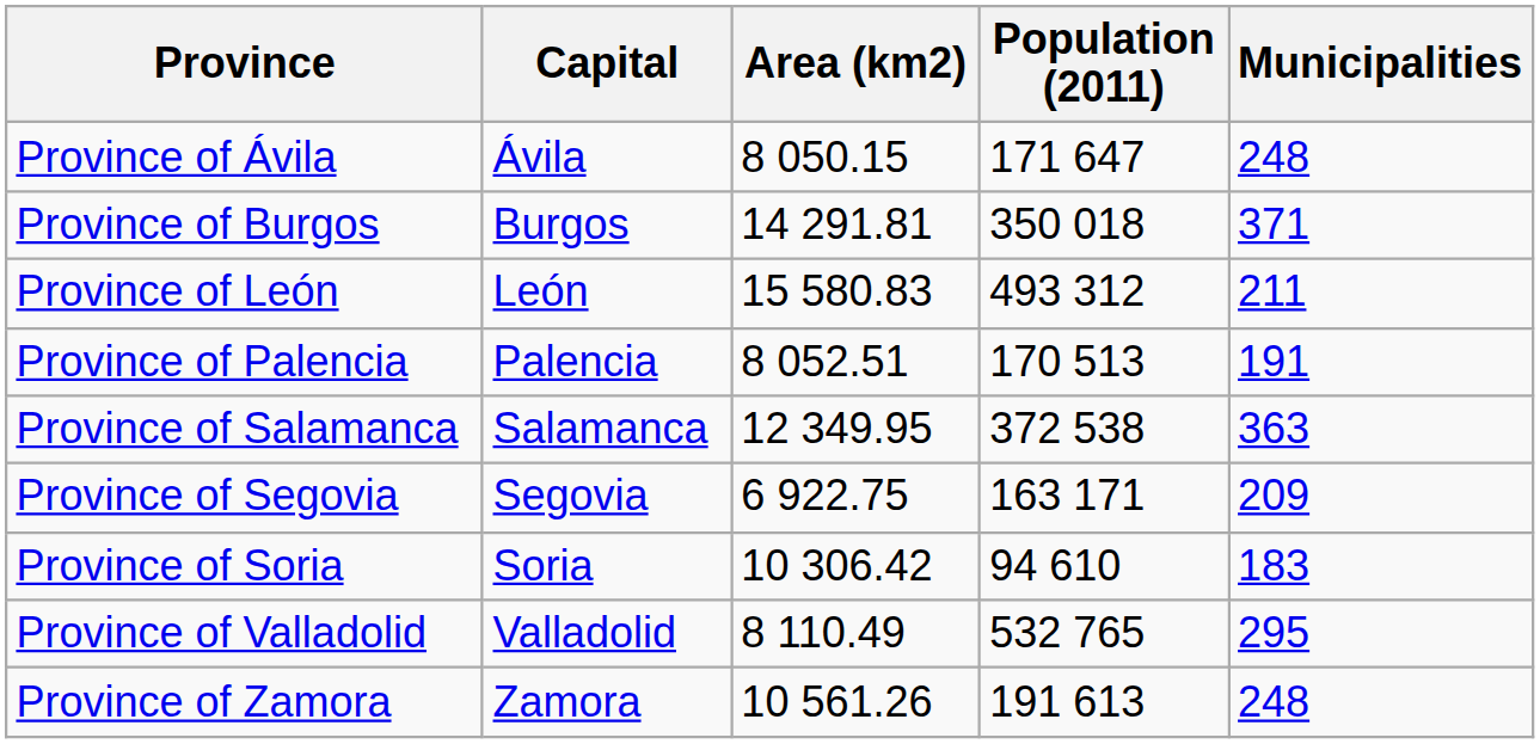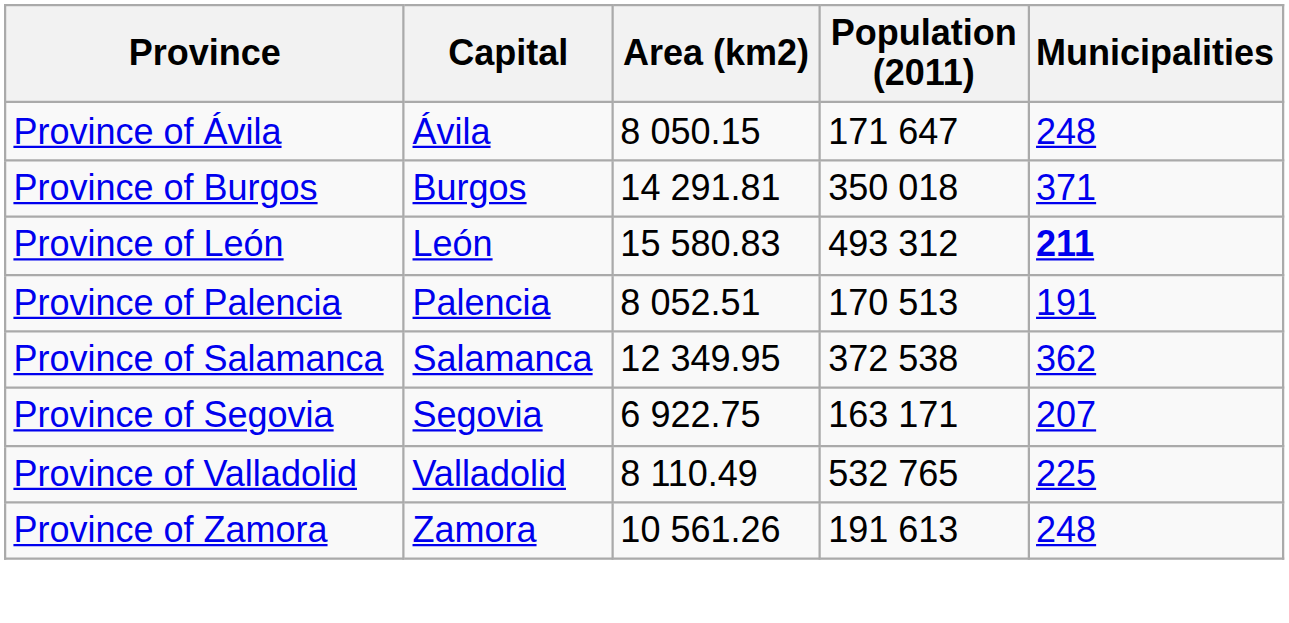 <table class="wikitable">
 <tr>
 <th style="width:170px;">Province</th>
 <th style="width:85px;">Capital</th>
 <th style="width:85px;">Area (km2)</th>
 <th style="width:85px;">Population (2011)</th>
 <th style="width:80px;">Municipalities</th>
 </tr>
 <tr>
 <td> <a href='#'>Province of Ávila</a></td>
 <td><a href='#'>Ávila</a></td>
 <td>8 050.15</td>
 <td>171 647</td>
 <td><a href='#'>248</a></td>
 </tr>
 <tr>
 <td> <a href='#'>Province of Burgos</a></td>
 <td><a href='#'>Burgos</a></td>
 <td>14 291.81</td>
 <td>350 018</td>
 <td><a href='#'>371</a></td>
 </tr>
 <tr>
 <td> <a href='#'>Province of León</a></td>
 <td><a href='#'>León</a></td>
 <td>15 580.83</td>
 <td>493 312</td>
-<td><a href='#'>211</a></td>
+<td><strong><a href='#'>211</a></strong></td>
 </tr>
 <tr>
 <td> <a href='#'>Province of Palencia</a></td>
 <td><a href='#'>Palencia</a></td>
 <td>8 052.51</td>
 <td>170 513</td>
 <td><a href='#'>191</a></td>
 </tr>
 <tr>
 <td> <a href='#'>Province of Salamanca</a></td>
 <td><a href='#'>Salamanca</a></td>
 <td>12 349.95</td>
 <td>372 538</td>
-<td><a href='#'>363</a></td>
+<td><a href='#'>362</a></td>
 </tr>
 <tr>
 <td> <a href='#'>Province of Segovia</a></td>
 <td><a href='#'>Segovia</a></td>
 <td>6 922.75</td>
 <td>163 171</td>
-<td><a href='#'>209</a></td>
-</tr>
-<tr>
-<td> <a href='#'>Province of Soria</a></td>
-<td><a href='#'>Soria</a></td>
-<td>10 306.42</td>
-<td>94 610</td>
-<td><a href='#'>183</a></td>
+<td><a href='#'>207</a></td>
 </tr>
 <tr>
 <td> <a href='#'>Province of Valladolid</a></td>
 <td><a href='#'>Valladolid</a></td>
 <td>8 110.49</td>
 <td>532 765</td>
-<td><a href='#'>295</a></td>
+<td><a href='#'>225</a></td>
 </tr>
 <tr>
 <td> <a href='#'>Province of Zamora</a></td>
 <td><a href='#'>Zamora</a></td>
 <td>10 561.26</td>
 <td>191 613</td>
 <td><a href='#'>248</a></td>
 </tr>
 </table>
